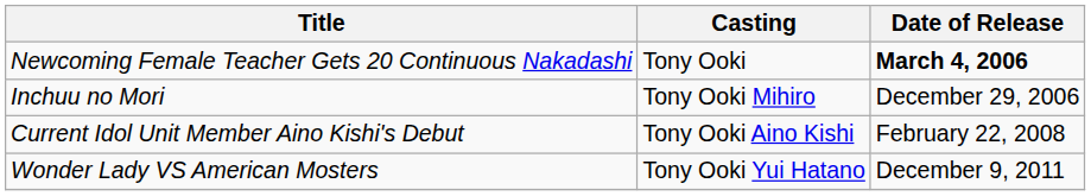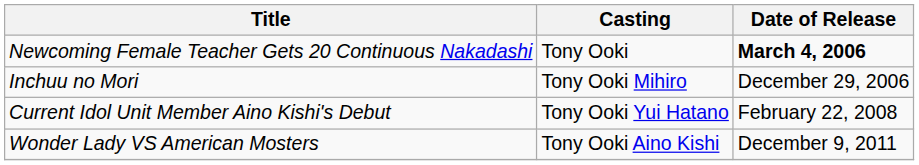 <table class="wikitable">
 <tr>
 <th>Title</th>
 <th>Casting</th>
 <th>Date of Release</th>
 </tr>
 <tr>
 <td><em>Newcoming Female Teacher Gets 20 Continuous <a href='#'>Nakadashi</a></em> </td>
 <td>Tony Ooki  </td>
 <td><strong>March 4, 2006</strong></td>
 </tr>
 <tr>
 <td><em>Inchuu no Mori</em> </td>
 <td>Tony Ooki <a href='#'>Mihiro</a></td>
 <td>December 29, 2006</td>
 </tr>
 <tr>
 <td><em>Current Idol Unit Member Aino Kishi's Debut</em> </td>
-<td>Tony Ooki <a href='#'>Aino Kishi</a></td>
+<td>Tony Ooki <a href='#'>Yui Hatano</a></td>
 <td>February 22, 2008</td>
 </tr>
 <tr>
 <td><em>Wonder Lady VS American Mosters</em> </td>
-<td>Tony Ooki <a href='#'>Yui Hatano</a></td>
+<td>Tony Ooki <a href='#'>Aino Kishi</a></td>
 <td>December 9, 2011</td>
 </tr>
 <tr>
 </tr>
 </table>
